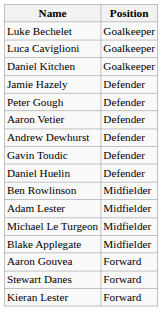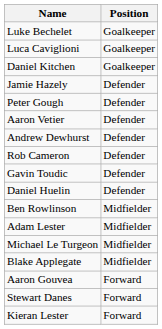 <table class="wikitable">
 <tr>
 <th>Name</th>
 <th>Position</th>
 </tr>
 <tr>
 <td>Luke Bechelet</td>
 <td>Goalkeeper</td>
 </tr>
 <tr>
 <td>Luca Caviglioni</td>
 <td>Goalkeeper</td>
 </tr>
 <tr NI>
 <td>Daniel Kitchen</td>
 <td>Goalkeeper</td>
 </tr>
 <tr>
 <td>Jamie Hazely</td>
 <td>Defender</td>
 </tr>
 <tr>
 <td>Peter Gough</td>
 <td>Defender</td>
 </tr>
 <tr>
 <td>Aaron Vetier</td>
 <td>Defender</td>
 </tr>
 <tr>
 <td>Andrew Dewhurst</td>
+<td>Defender</td>
+</tr>
+<tr>
+<td>Rob Cameron</td>
 <td>Defender</td>
 </tr>
 <tr>
 <td>Gavin Toudic</td>
 <td>Defender</td>
 </tr>
 <tr>
 <td>Daniel Huelin</td>
 <td>Defender</td>
 </tr>
 <tr>
 <td>Ben Rowlinson</td>
 <td>Midfielder</td>
 </tr>
 <tr>
 <td>Adam Lester</td>
 <td>Midfielder</td>
 </tr>
 <tr>
 <td>Michael Le Turgeon</td>
 <td>Midfielder</td>
 </tr>
 <tr>
 <td>Blake Applegate</td>
 <td>Midfielder</td>
 </tr>
 <tr>
 <td>Aaron Gouvea</td>
 <td>Forward</td>
 </tr>
 <tr>
 <td>Stewart Danes</td>
 <td>Forward</td>
 </tr>
 <tr>
 <td>Kieran Lester</td>
 <td>Forward</td>
 </tr>
 </table>
